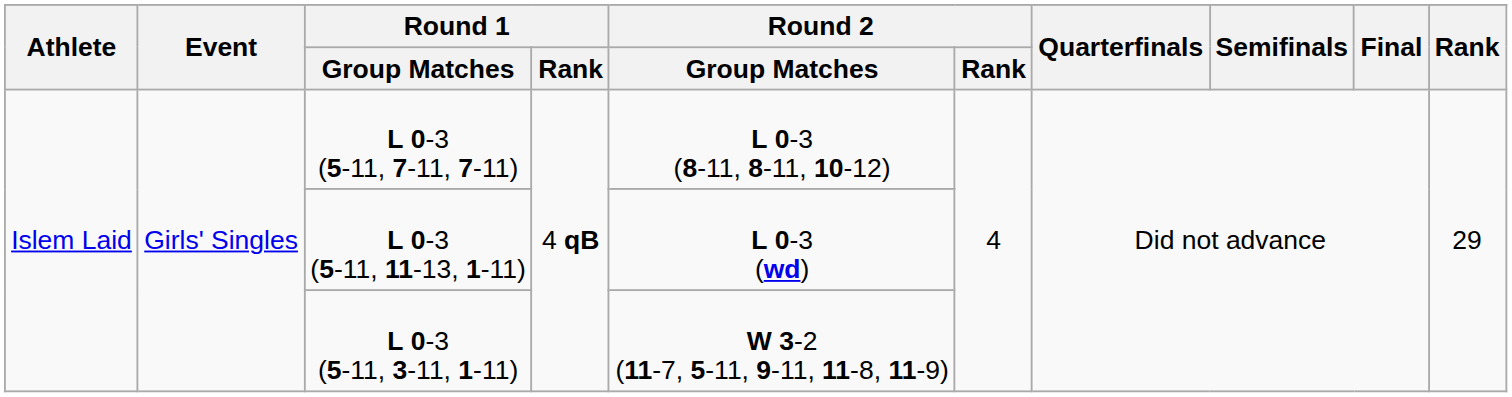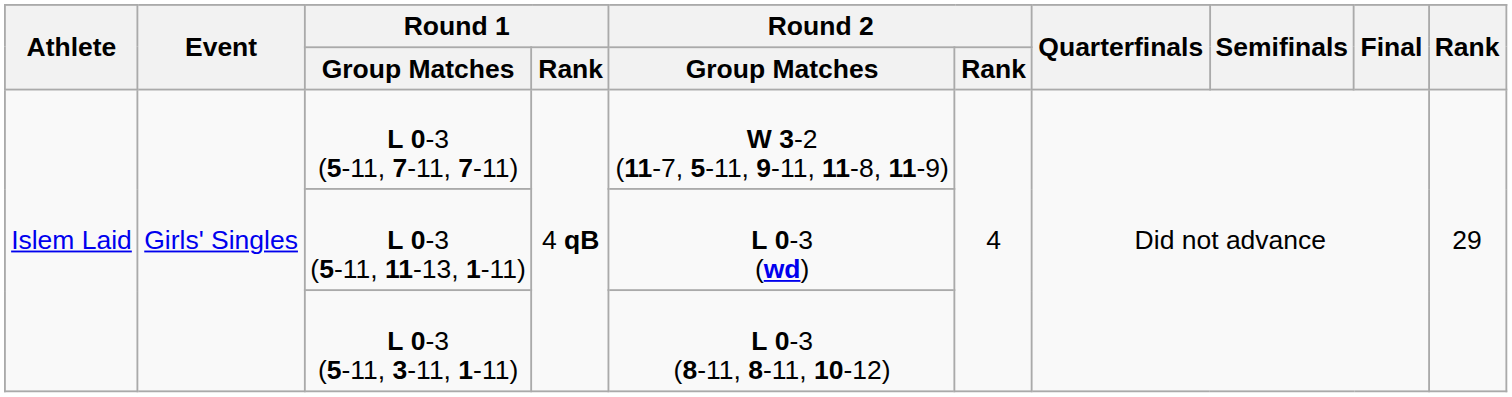 <table class="wikitable" border="1" style="font-size:90%">
 <tr>
 <th rowspan=2>Athlete</th>
 <th rowspan=2>Event</th>
 <th colspan=2>Round 1</th>
 <th colspan=2>Round 2</th>
 <th rowspan=2>Quarterfinals</th>
 <th rowspan=2>Semifinals</th>
 <th rowspan=2>Final</th>
 <th rowspan=2>Rank</th>
 </tr>
 <tr>
 <th>Group Matches</th>
 <th>Rank</th>
 <th>Group Matches</th>
 <th>Rank</th>
 </tr>
 <tr>
 <td rowspan=3><a href='#'>Islem Laid</a></td>
 <td rowspan=3><a href='#'>Girls' Singles</a></td>
 <td align=center> <br> <strong>L</strong> <strong>0</strong>-3 <br> (<strong>5</strong>-11, <strong>7</strong>-11, <strong>7</strong>-11)</td>
 <td rowspan=3 align=center>4 <strong>qB</strong></td>
-<td align=center> <br> <strong>L</strong> <strong>0</strong>-3 <br> (<strong>8</strong>-11, <strong>8</strong>-11, <strong>10</strong>-12)</td>
+<td align=center> <br> <strong>W</strong> <strong>3</strong>-2 <br> (<strong>11</strong>-7, <strong>5</strong>-11, <strong>9</strong>-11, <strong>11</strong>-8, <strong>11</strong>-9)</td>
 <td rowspan=3 align=center>4</td>
 <td rowspan=3 colspan=3 align=center>Did not advance</td>
 <td rowspan=3 align=center>29</td>
 </tr>
 <tr>
 <td align=center> <br> <strong>L</strong> <strong>0</strong>-3 <br> (<strong>5</strong>-11, <strong>11</strong>-13, <strong>1</strong>-11)</td>
 <td align=center> <br> <strong>L</strong> <strong>0</strong>-3 <br> (<strong><a href='#'>wd</a></strong>)</td>
 </tr>
 <tr>
 <td align=center> <br> <strong>L</strong> <strong>0</strong>-3 <br> (<strong>5</strong>-11, <strong>3</strong>-11, <strong>1</strong>-11)</td>
-<td align=center> <br> <strong>W</strong> <strong>3</strong>-2 <br> (<strong>11</strong>-7, <strong>5</strong>-11, <strong>9</strong>-11, <strong>11</strong>-8, <strong>11</strong>-9)</td>
+<td align=center> <br> <strong>L</strong> <strong>0</strong>-3 <br> (<strong>8</strong>-11, <strong>8</strong>-11, <strong>10</strong>-12)</td>
 </tr>
 </table>
